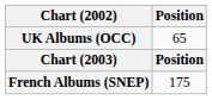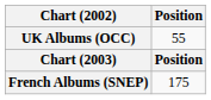 <table class="wikitable plainrowheaders" style="text-align:center">
 <tr>
 <th scope="col">Chart (2002)</th>
 <th scope="col">Position</th>
 </tr>
 <tr>
 <th scope="row">UK Albums (OCC)</th>
-<td>65</td>
+<td>55</td>
 </tr>
 <tr>
 <th scope="col">Chart (2003)</th>
 <th scope="col">Position</th>
 </tr>
 <tr>
 <th scope="row">French Albums (SNEP)</th>
 <td>175</td>
 </tr>
 </table>
